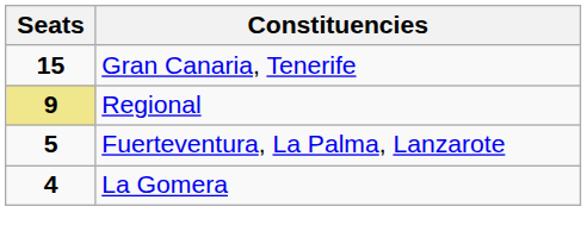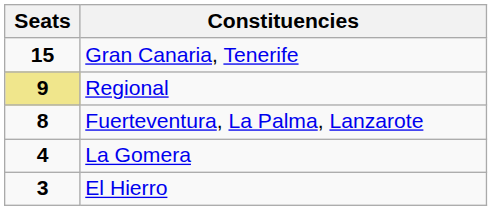 <table class="wikitable" style="text-align:left;">
 <tr>
 <th width="50">Seats</th>
 <th width="300">Constituencies</th>
 </tr>
 <tr>
 <td align="center"><strong>15</strong></td>
 <td><a href='#'>Gran Canaria</a>, <a href='#'>Tenerife</a></td>
 </tr>
 <tr>
 <td align="center" style="background: khaki;"><strong>9</strong></td>
 <td><a href='#'>Regional</a></td>
 </tr>
 <tr>
-<td align="center"><strong>5</strong></td>
+<td align="center"><strong>8</strong></td>
 <td><a href='#'>Fuerteventura</a>, <a href='#'>La Palma</a>, <a href='#'>Lanzarote</a></td>
 </tr>
 <tr>
 <td align="center"><strong>4</strong></td>
 <td><a href='#'>La Gomera</a></td>
 </tr>
+<tr>
+<td align="center"><strong>3</strong></td>
+<td><a href='#'>El Hierro</a></td>
+</tr>
 </table>
